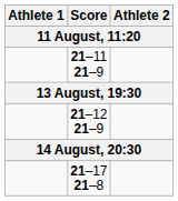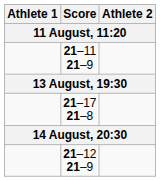 <table class="wikitable" style="text-align: center; font-size:90% ">
 <tr>
 <th align="right">Athlete 1</th>
 <th>Score</th>
 <th align="left">Athlete 2</th>
 </tr>
 <tr>
 <th colspan=3>11 August, 11:20</th>
 </tr>
 <tr>
 <td align=right><strong></strong></td>
 <td align=center><strong>21</strong>–11<br><strong>21</strong>–9</td>
 <td align=left></td>
 </tr>
 <tr>
 <th colspan=3>13 August, 19:30</th>
 </tr>
 <tr>
 <td align=right><strong></strong></td>
-<td align=center><strong>21</strong>–12<br><strong>21</strong>–9</td>
+<td align=center><strong>21</strong>–17<br><strong>21</strong>–8</td>
 <td align=left></td>
 </tr>
 <tr>
 <th colspan=3>14 August, 20:30</th>
 </tr>
 <tr>
 <td align=right><strong></strong></td>
-<td align=center><strong>21</strong>–17<br><strong>21</strong>–8</td>
+<td align=center><strong>21</strong>–12<br><strong>21</strong>–9</td>
 <td align=left></td>
 </tr>
 </table>
